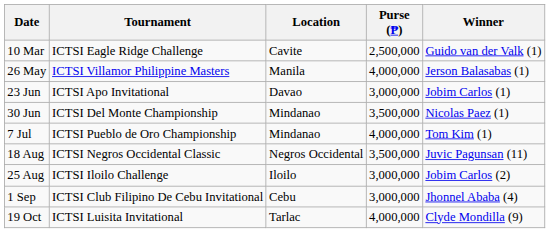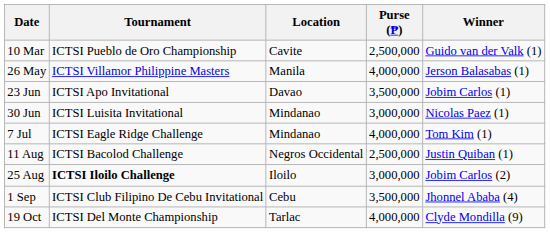 <table class="wikitable" style="font-size:95%">
 <tr>
 <th>Date</th>
 <th>Tournament</th>
 <th>Location</th>
 <th>Purse<br>(<a href='#'>₱</a>)</th>
 <th>Winner</th>
 </tr>
 <tr>
 <td>10 Mar</td>
-<td>ICTSI Eagle Ridge Challenge</td>
+<td>ICTSI Pueblo de Oro Championship</td>
 <td>Cavite</td>
 <td align=right>2,500,000</td>
 <td> <a href='#'>Guido van der Valk</a> (1)</td>
 </tr>
 <tr>
 <td>26 May</td>
 <td><a href='#'>ICTSI Villamor Philippine Masters</a></td>
 <td>Manila</td>
 <td align=right>4,000,000</td>
 <td> <a href='#'>Jerson Balasabas</a> (1)</td>
 </tr>
 <tr>
 <td>23 Jun</td>
 <td>ICTSI Apo Invitational</td>
 <td>Davao</td>
-<td align=right>3,000,000</td>
+<td align=right>3,500,000</td>
 <td> <a href='#'>Jobim Carlos</a> (1)</td>
 </tr>
 <tr>
 <td>30 Jun</td>
-<td>ICTSI Del Monte Championship</td>
+<td>ICTSI Luisita Invitational</td>
 <td>Mindanao</td>
-<td align=right>3,500,000</td>
+<td align=right>3,000,000</td>
 <td> <a href='#'>Nicolas Paez</a> (1)</td>
 </tr>
 <tr>
 <td>7 Jul</td>
-<td>ICTSI Pueblo de Oro Championship</td>
+<td>ICTSI Eagle Ridge Challenge</td>
 <td>Mindanao</td>
 <td align=right>4,000,000</td>
 <td> <a href='#'>Tom Kim</a> (1)</td>
 </tr>
 <tr>
-<td>18 Aug</td>
-<td>ICTSI Negros Occidental Classic</td>
+<td>11 Aug</td>
+<td>ICTSI Bacolod Challenge</td>
 <td>Negros Occidental</td>
-<td align=right>3,500,000</td>
-<td> <a href='#'>Juvic Pagunsan</a> (11)</td>
+<td align=right>2,500,000</td>
+<td> <a href='#'>Justin Quiban</a> (1)</td>
 </tr>
 <tr>
 <td>25 Aug</td>
-<td>ICTSI Iloilo Challenge</td>
+<td><strong>ICTSI Iloilo Challenge</strong></td>
 <td>Iloilo</td>
 <td align=right>3,000,000</td>
 <td> <a href='#'>Jobim Carlos</a> (2)</td>
 </tr>
 <tr>
 <td>1 Sep</td>
 <td>ICTSI Club Filipino De Cebu Invitational</td>
 <td>Cebu</td>
-<td align=right>3,000,000</td>
+<td align=right>3,500,000</td>
 <td> <a href='#'>Jhonnel Ababa</a> (4)</td>
 </tr>
 <tr>
 <td>19 Oct</td>
-<td>ICTSI Luisita Invitational</td>
+<td>ICTSI Del Monte Championship</td>
 <td>Tarlac</td>
 <td align=right>4,000,000</td>
 <td> <a href='#'>Clyde Mondilla</a> (9)</td>
 </tr>
 </table>
